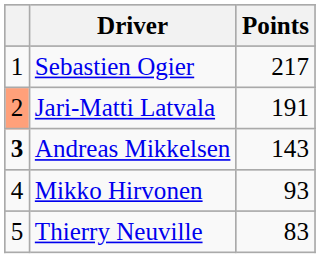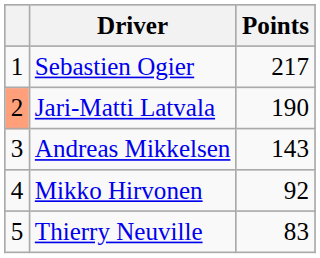 <table class="wikitable" style="font-size: 95%;">
 <tr>
 <th></th>
 <th>Driver</th>
 <th>Points</th>
 </tr>
 <tr>
 <td>1</td>
 <td> <a href='#'>Sebastien Ogier</a></td>
 <td align="right">217</td>
 </tr>
 <tr>
 <td style="background: lightsalmon;">2</td>
 <td> <a href='#'>Jari-Matti Latvala</a></td>
-<td align="right">191</td>
+<td align="right">190</td>
 </tr>
 <tr>
-<td><strong>3</strong></td>
+<td>3</td>
 <td> <a href='#'>Andreas Mikkelsen</a></td>
 <td align="right">143</td>
 </tr>
 <tr>
 <td>4</td>
 <td> <a href='#'>Mikko Hirvonen</a></td>
-<td align="right">93</td>
+<td align="right">92</td>
 </tr>
 <tr>
 <td>5</td>
 <td> <a href='#'>Thierry Neuville</a></td>
 <td align="right">83</td>
 </tr>
 </table>
